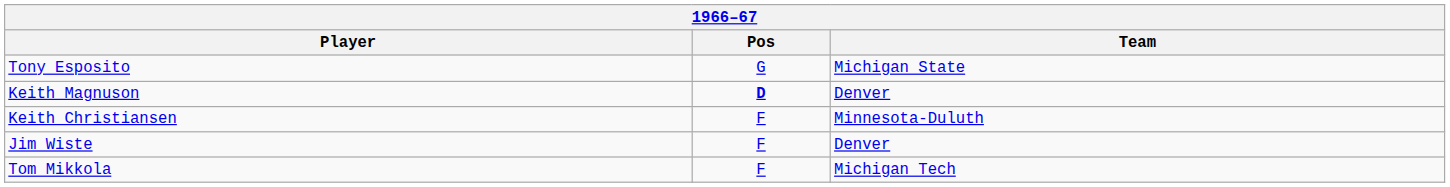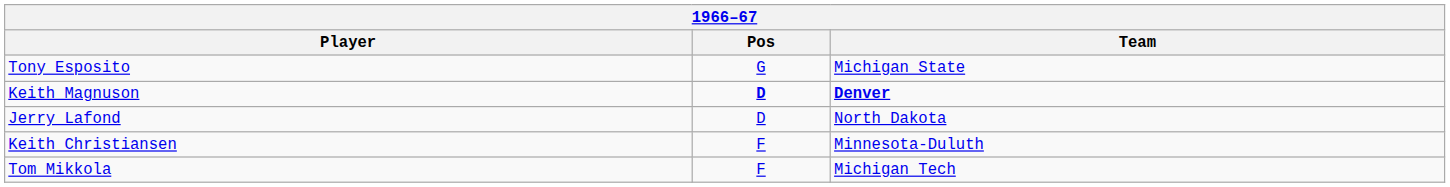 <table class="wikitable" width=95%>
 <tr>
 <th colspan=3><a href='#'>1966–67</a></th>
 </tr>
 <tr>
 <th>Player</th>
 <th>Pos</th>
 <th>Team</th>
 </tr>
 <tr>
 <td><a href='#'>Tony Esposito</a></td>
 <td align=center><a href='#'>G</a></td>
 <td><a href='#'>Michigan State</a></td>
 </tr>
 <tr>
 <td><a href='#'>Keith Magnuson</a></td>
 <td align=center><strong><a href='#'>D</a></strong></td>
-<td><a href='#'>Denver</a></td>
+<td><strong><a href='#'>Denver</a></strong></td>
+</tr>
+<tr>
+<td><a href='#'>Jerry Lafond</a></td>
+<td align=center><a href='#'>D</a></td>
+<td><a href='#'>North Dakota</a></td>
 </tr>
 <tr>
 <td><a href='#'>Keith Christiansen</a></td>
 <td align=center><a href='#'>F</a></td>
 <td><a href='#'>Minnesota-Duluth</a></td>
 </tr>
 <tr>
-<td><a href='#'>Jim Wiste</a></td>
-<td align=center><a href='#'>F</a></td>
-<td><a href='#'>Denver</a></td>
-</tr>
-<tr>
 <td><a href='#'>Tom Mikkola</a></td>
 <td align=center><a href='#'>F</a></td>
 <td><a href='#'>Michigan Tech</a></td>
 </tr>
 </table>
